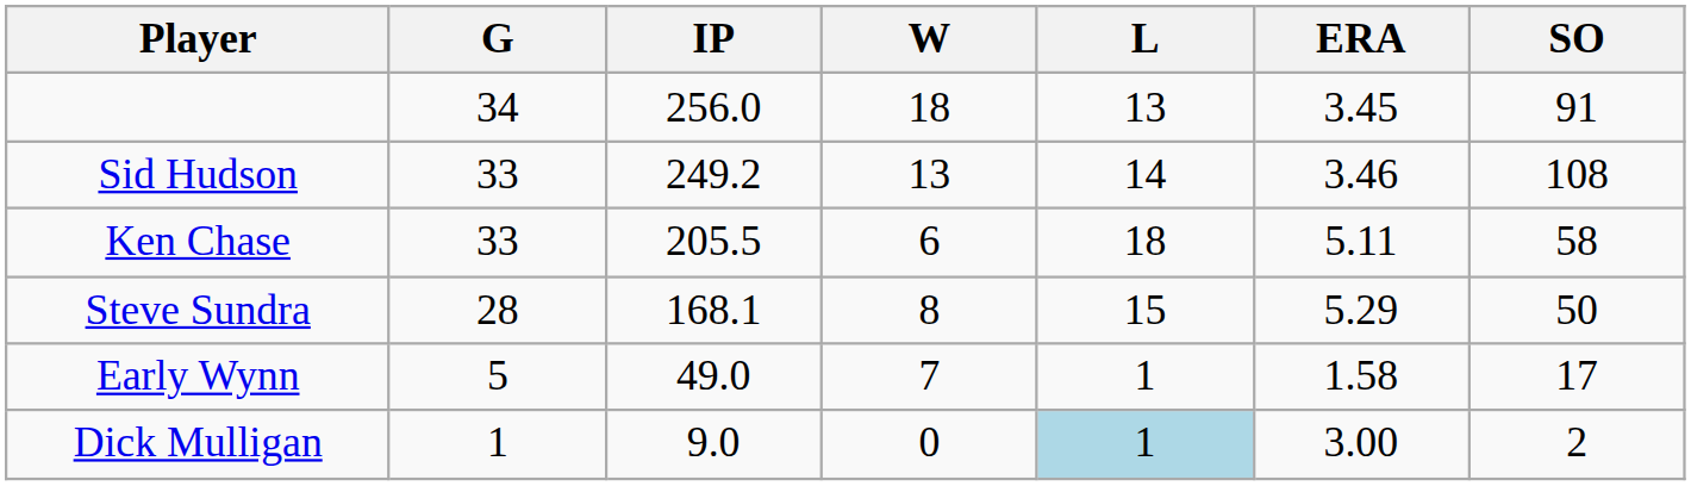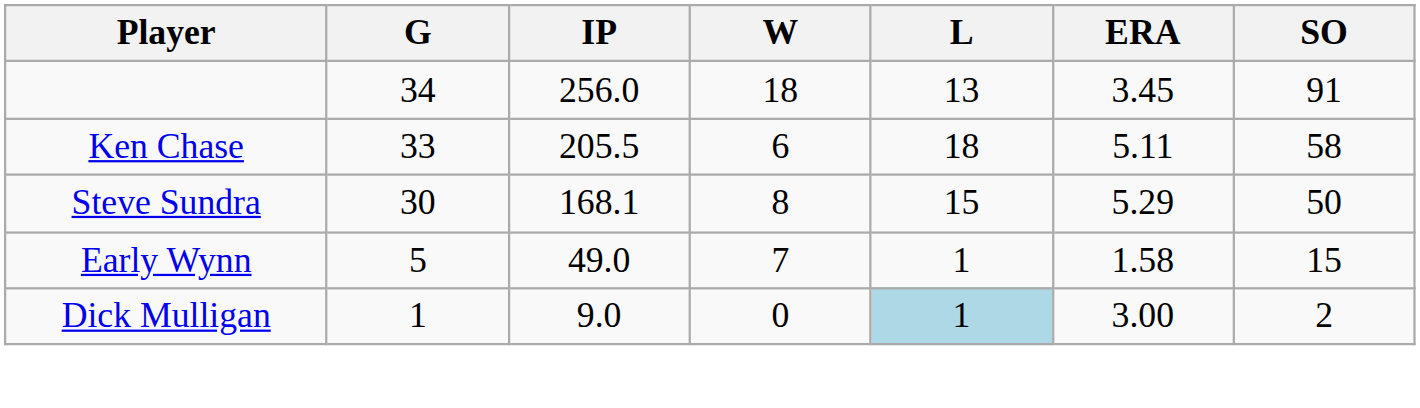 <table class="wikitable sortable">
 <tr>
 <th bgcolor="#DDDDFF" width="16%">Player</th>
 <th bgcolor="#DDDDFF" width="9%">G</th>
 <th bgcolor="#DDDDFF" width="9%">IP</th>
 <th bgcolor="#DDDDFF" width="9%">W</th>
 <th bgcolor="#DDDDFF" width="9%">L</th>
 <th bgcolor="#DDDDFF" width="9%">ERA</th>
 <th bgcolor="#DDDDFF" width="9%">SO</th>
 </tr>
 <tr align="center">
 <td></td>
 <td>34</td>
 <td>256.0</td>
 <td>18</td>
 <td>13</td>
 <td>3.45</td>
 <td>91</td>
 </tr>
 <tr align="center">
-<td><a href='#'>Sid Hudson</a></td>
-<td>33</td>
-<td>249.2</td>
-<td>13</td>
-<td>14</td>
-<td>3.46</td>
-<td>108</td>
-</tr>
-<tr align="center">
 <td><a href='#'>Ken Chase</a></td>
 <td>33</td>
 <td>205.5</td>
 <td>6</td>
 <td>18</td>
 <td>5.11</td>
 <td>58</td>
 </tr>
 <tr align="center">
 <td><a href='#'>Steve Sundra</a></td>
-<td>28</td>
+<td>30</td>
 <td>168.1</td>
 <td>8</td>
 <td>15</td>
 <td>5.29</td>
 <td>50</td>
 </tr>
 <tr align="center">
 <td><a href='#'>Early Wynn</a></td>
 <td>5</td>
 <td>49.0</td>
 <td>7</td>
 <td>1</td>
 <td>1.58</td>
-<td>17</td>
+<td>15</td>
 </tr>
 <tr align="center">
 <td><a href='#'>Dick Mulligan</a></td>
 <td>1</td>
 <td>9.0</td>
 <td>0</td>
 <td style="background: lightblue;">1</td>
 <td>3.00</td>
 <td>2</td>
 </tr>
 </table>
